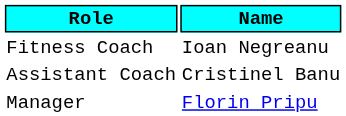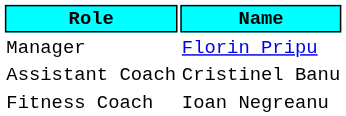 <table class="toccolours">
 <tr>
 <th style="background:#00FFFF;color:#000000;border:1px solid #000000;">Role</th>
 <th style="background:#00FFFF;color:#000000;border:1px solid #000000;">Name</th>
 </tr>
 <tr>
-<td>Fitness Coach</td>
-<td> Ioan Negreanu</td>
+<td>Manager</td>
+<td> <a href='#'>Florin Pripu</a></td>
 </tr>
 <tr>
 <td>Assistant Coach</td>
 <td> Cristinel Banu</td>
 </tr>
 <tr>
-<td>Manager</td>
-<td> <a href='#'>Florin Pripu</a></td>
+<td>Fitness Coach</td>
+<td> Ioan Negreanu</td>
 </tr>
 </table>
